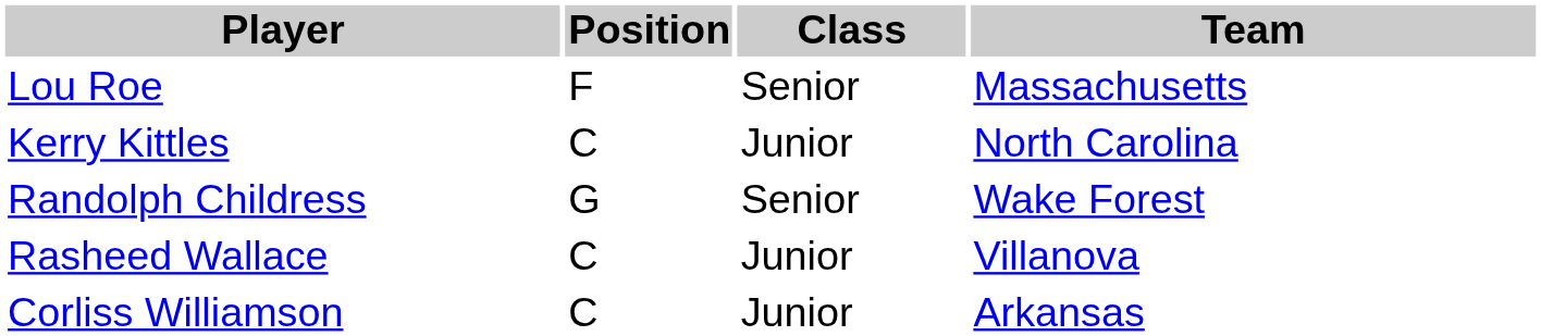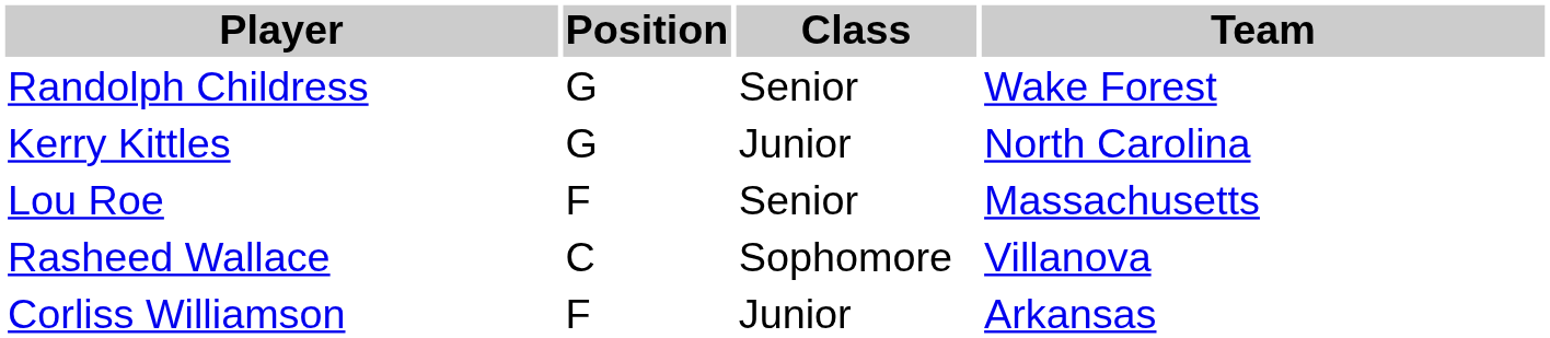 <table style="width:600px" "border:'1' 'solid' 'gray'">
 <tr>
 <th style="background:#CCCCCC;width:40%">Player</th>
 <th style="background:#CCCCCC;width:4%">Position</th>
 <th style="background:#CCCCCC;width:16%">Class</th>
 <th style="background:#CCCCCC;width:40%">Team</th>
 </tr>
 <tr>
+<td><a href='#'>Randolph Childress</a></td>
+<td>G</td>
+<td>Senior</td>
+<td><a href='#'>Wake Forest</a></td>
+</tr>
+<tr>
+<td><a href='#'>Kerry Kittles</a></td>
+<td>G</td>
+<td>Junior</td>
+<td><a href='#'>North Carolina</a></td>
+</tr>
+<tr>
 <td><a href='#'>Lou Roe</a></td>
 <td>F</td>
 <td>Senior</td>
 <td><a href='#'>Massachusetts</a></td>
 </tr>
 <tr>
-<td><a href='#'>Kerry Kittles</a></td>
-<td>C</td>
-<td>Junior</td>
-<td><a href='#'>North Carolina</a></td>
-</tr>
-<tr>
-<td><a href='#'>Randolph Childress</a></td>
-<td>G</td>
-<td>Senior</td>
-<td><a href='#'>Wake Forest</a></td>
-</tr>
-<tr>
 <td><a href='#'>Rasheed Wallace</a></td>
 <td>C</td>
-<td>Junior</td>
+<td>Sophomore</td>
 <td><a href='#'>Villanova</a></td>
 </tr>
 <tr>
 <td><a href='#'>Corliss Williamson</a></td>
-<td>C</td>
+<td>F</td>
 <td>Junior</td>
 <td><a href='#'>Arkansas</a></td>
 </tr>
 </table>
